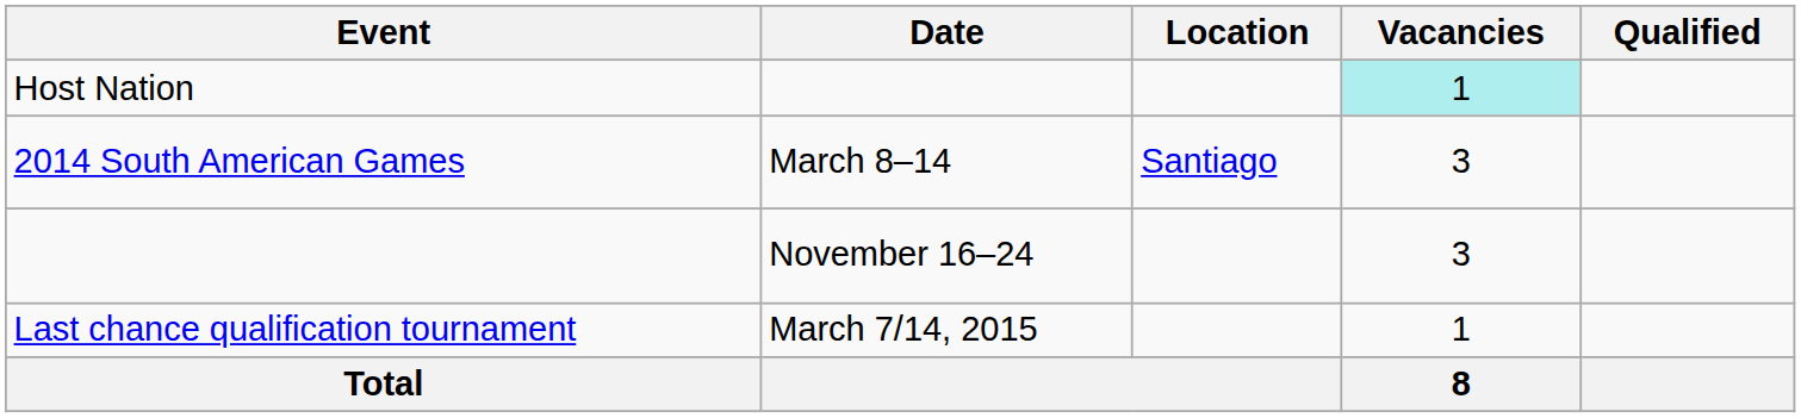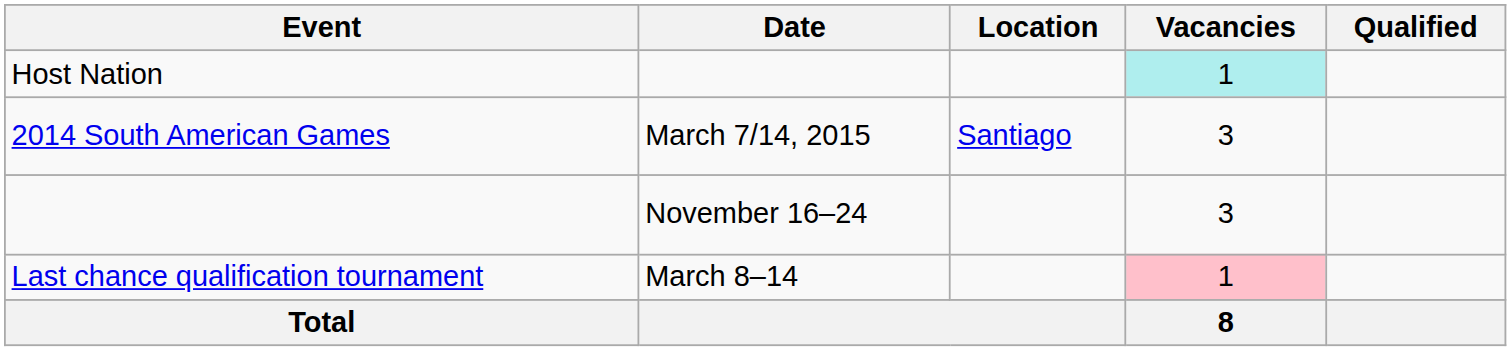 <table class="wikitable" width=830>
 <tr>
 <th>Event</th>
 <th>Date</th>
 <th>Location</th>
 <th>Vacancies</th>
 <th>Qualified</th>
 </tr>
 <tr>
 <td>Host Nation</td>
 <td></td>
 <td></td>
 <td align=center style="background: paleturquoise;">1</td>
 <td></td>
 </tr>
 <tr>
 <td><a href='#'>2014 South American Games</a></td>
-<td>March 8–14</td>
+<td>March 7/14, 2015</td>
 <td> <a href='#'>Santiago</a></td>
 <td align=center>3</td>
 <td><br><br></td>
 </tr>
 <tr>
 <td></td>
 <td>November 16–24</td>
 <td></td>
 <td align=center>3</td>
 <td><br><br></td>
 </tr>
 <tr>
 <td><a href='#'>Last chance qualification tournament</a></td>
-<td>March 7/14, 2015</td>
+<td>March 8–14</td>
 <td><br></td>
-<td align=center>1</td>
+<td align=center style="background: pink;">1</td>
 <td></td>
 </tr>
 <tr>
 <th>Total</th>
 <th colspan="2"></th>
 <th>8</th>
 <th></th>
 </tr>
 </table>
